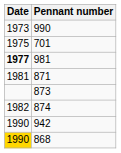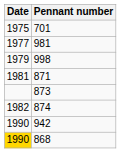 <table class="wikitable">
 <tr>
 <th>Date</th>
 <th>Pennant number</th>
 </tr>
 <tr>
-<td>1973</td>
-<td>990</td>
-</tr>
-<tr>
 <td>1975</td>
 <td>701</td>
 </tr>
 <tr>
-<td><strong>1977</strong></td>
+<td>1977</td>
 <td>981</td>
+</tr>
+<tr>
+<td>1979</td>
+<td>998</td>
 </tr>
 <tr>
 <td>1981</td>
 <td>871</td>
 </tr>
 <tr>
 <td></td>
 <td>873</td>
 </tr>
 <tr>
 <td>1982</td>
 <td>874</td>
 </tr>
 <tr>
 <td>1990</td>
 <td>942</td>
 </tr>
 <tr>
 <td style="background: gold;">1990</td>
 <td>868</td>
 </tr>
 </table>
